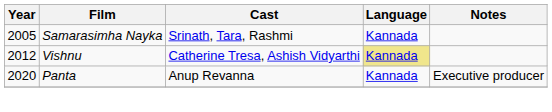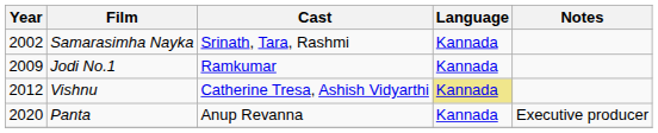 <table class="wikitable">
 <tr>
 <th>Year</th>
 <th>Film</th>
 <th>Cast</th>
 <th>Language</th>
 <th>Notes</th>
 </tr>
 <tr>
-<td>2005</td>
+<td>2002</td>
 <td><em>Samarasimha Nayka</em></td>
 <td><a href='#'>Srinath</a>, <a href='#'>Tara</a>, Rashmi</td>
+<td><a href='#'>Kannada</a></td>
+<td></td>
+</tr>
+<tr>
+<td>2009</td>
+<td><em>Jodi No.1</em></td>
+<td><a href='#'>Ramkumar</a></td>
 <td><a href='#'>Kannada</a></td>
 <td></td>
 </tr>
 <tr>
 <td>2012</td>
 <td><em>Vishnu</em></td>
 <td><a href='#'>Catherine Tresa</a>, <a href='#'>Ashish Vidyarthi</a></td>
 <td style="background: khaki;"><a href='#'>Kannada</a></td>
 <td></td>
 </tr>
 <tr>
 <td>2020</td>
 <td><em>Panta</em></td>
 <td>Anup Revanna</td>
 <td><a href='#'>Kannada</a></td>
 <td>Executive producer</td>
 </tr>
 <tr>
 </tr>
 </table>
